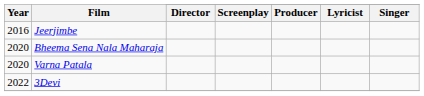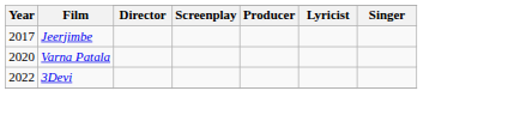 <table class="wikitable">
 <tr>
 <th rowspan="2" style="width:33px;">Year</th>
 <th rowspan="2">Film</th>
 </tr>
 <tr>
 <th width=65>Director</th>
 <th width=65>Screenplay</th>
 <th width=65>Producer</th>
 <th width=65>Lyricist</th>
 <th width=65>Singer</th>
 </tr>
 <tr style="text-align:center;">
-<td>2016</td>
+<td>2017</td>
 <td style="text-align:left;"><em><a href='#'>Jeerjimbe</a></em></td>
-<td></td>
-<td></td>
-<td></td>
-<td></td>
-<td></td>
-</tr>
-<tr style="text-align:center;">
-<td>2020</td>
-<td style="text-align:left;"><em><a href='#'>Bheema Sena Nala Maharaja</a></em></td>
 <td></td>
 <td></td>
 <td></td>
 <td></td>
 <td></td>
 </tr>
 <tr style="text-align:center;">
 <td>2020</td>
 <td style="text-align:left;"><em><a href='#'>Varna Patala</a></em></td>
 <td></td>
 <td></td>
 <td></td>
 <td></td>
 <td></td>
 </tr>
 <tr style="text-align:center;">
 <td>2022</td>
 <td style="text-align:left;"><em><a href='#'>3Devi</a></em></td>
 <td></td>
 <td></td>
 <td></td>
 <td></td>
 <td></td>
 </tr>
 <tr>
 </tr>
 </table>
